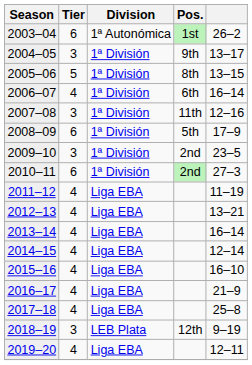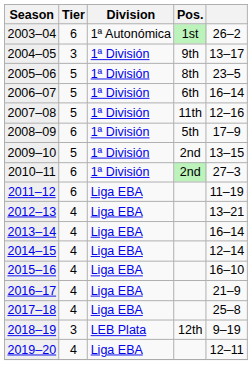 <table class="wikitable" style="font-size:85%; text-align:center">
 <tr>
 <th>Season</th>
 <th>Tier</th>
 <th>Division</th>
 <th>Pos.</th>
 <th></th>
 </tr>
 <tr>
 <td bgcolor=#efefef>2003–04</td>
 <td>6</td>
 <td align=left>1ª Autonómica</td>
 <td bgcolor=#BBF3BB>1st</td>
 <td>26–2</td>
 </tr>
 <tr>
 <td bgcolor=#efefef>2004–05</td>
 <td>3</td>
 <td align=left><a href='#'>1ª División</a></td>
 <td>9th</td>
 <td>13–17</td>
 </tr>
 <tr>
 <td bgcolor=#efefef>2005–06</td>
 <td>5</td>
 <td align=left><a href='#'>1ª División</a></td>
 <td>8th</td>
-<td>13–15</td>
+<td>23–5</td>
 </tr>
 <tr>
 <td bgcolor=#efefef>2006–07</td>
-<td>4</td>
+<td>5</td>
 <td align=left><a href='#'>1ª División</a></td>
 <td>6th</td>
 <td>16–14</td>
 </tr>
 <tr>
 <td bgcolor=#efefef>2007–08</td>
-<td>3</td>
+<td>5</td>
 <td align=left><a href='#'>1ª División</a></td>
 <td>11th</td>
 <td>12–16</td>
 </tr>
 <tr>
 <td bgcolor=#efefef>2008–09</td>
 <td>6</td>
 <td align=left><a href='#'>1ª División</a></td>
 <td>5th</td>
 <td>17–9</td>
 </tr>
 <tr>
 <td bgcolor=#efefef>2009–10</td>
-<td>3</td>
+<td>5</td>
 <td align=left><a href='#'>1ª División</a></td>
 <td>2nd</td>
-<td>23–5</td>
+<td>13–15</td>
 </tr>
 <tr>
 <td bgcolor=#efefef>2010–11</td>
 <td>6</td>
 <td align=left><a href='#'>1ª División</a></td>
 <td bgcolor=#BBF3BB>2nd</td>
 <td>27–3</td>
 </tr>
 <tr>
 <td bgcolor=#efefef><a href='#'>2011–12</a></td>
-<td>4</td>
+<td>6</td>
 <td align=left><a href='#'>Liga EBA</a></td>
 <td></td>
 <td>11–19</td>
 </tr>
 <tr>
 <td bgcolor=#efefef><a href='#'>2012–13</a></td>
 <td>4</td>
 <td align=left><a href='#'>Liga EBA</a></td>
 <td></td>
 <td>13–21</td>
 </tr>
 <tr>
 <td bgcolor=#efefef><a href='#'>2013–14</a></td>
 <td>4</td>
 <td align=left><a href='#'>Liga EBA</a></td>
 <td></td>
 <td>16–14</td>
 </tr>
 <tr>
 <td bgcolor=#efefef><a href='#'>2014–15</a></td>
 <td>4</td>
 <td align=left><a href='#'>Liga EBA</a></td>
 <td></td>
 <td>12–14</td>
 </tr>
 <tr>
 <td bgcolor=#efefef><a href='#'>2015–16</a></td>
 <td>4</td>
 <td align=left><a href='#'>Liga EBA</a></td>
 <td></td>
 <td>16–10</td>
 </tr>
 <tr>
 <td bgcolor=#efefef><a href='#'>2016–17</a></td>
 <td>4</td>
 <td align=left><a href='#'>Liga EBA</a></td>
 <td></td>
 <td>21–9</td>
 </tr>
 <tr>
 <td bgcolor=#efefef><a href='#'>2017–18</a></td>
 <td>4</td>
 <td align=left><a href='#'>Liga EBA</a></td>
 <td></td>
 <td>25–8</td>
 </tr>
 <tr>
 <td bgcolor=#efefef><a href='#'>2018–19</a></td>
 <td>3</td>
 <td align=left><a href='#'>LEB Plata</a></td>
 <td>12th</td>
 <td>9–19</td>
 </tr>
 <tr>
 <td bgcolor=#efefef><a href='#'>2019–20</a></td>
 <td>4</td>
 <td align=left><a href='#'>Liga EBA</a></td>
 <td></td>
 <td>12–11</td>
 </tr>
 <tr>
 </tr>
 </table>
